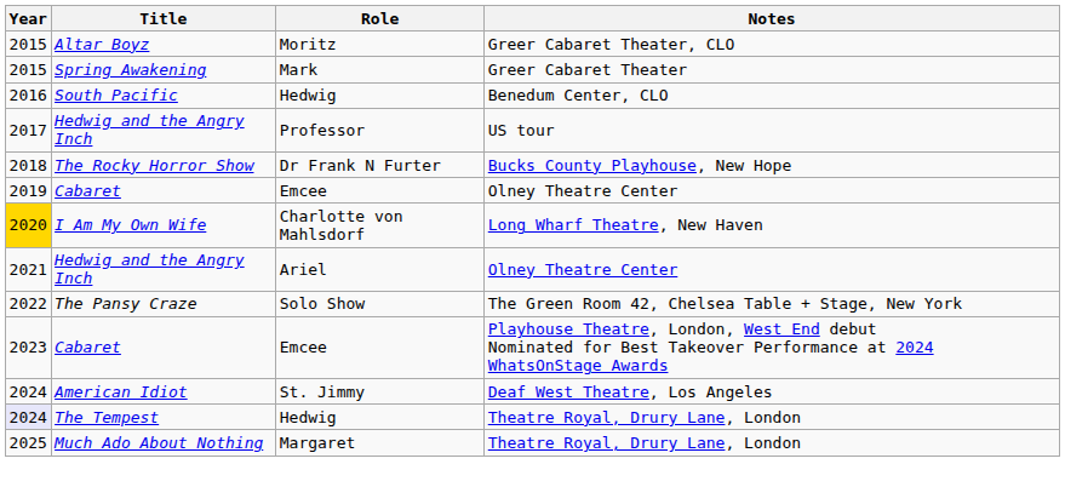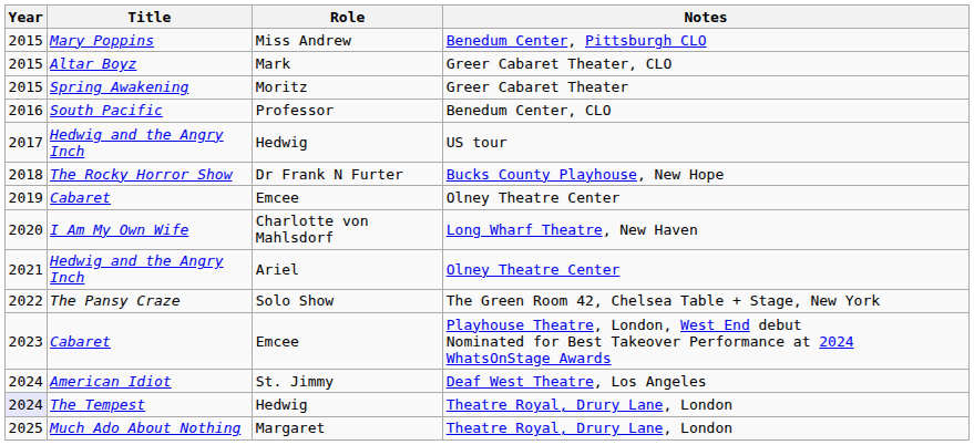 <table class="wikitable unsortable">
 <tr>
 <th scope="col">Year</th>
 <th scope="col">Title</th>
 <th scope="col">Role</th>
 <th scope="col">Notes</th>
 </tr>
 <tr>
 <td>2015</td>
+<td scope="row"><em><a href='#'>Mary Poppins</a></em></td>
+<td>Miss Andrew</td>
+<td><a href='#'>Benedum Center</a>, <a href='#'>Pittsburgh CLO</a></td>
+</tr>
+<tr>
+<td>2015</td>
 <td scope="row"><em><a href='#'>Altar Boyz</a></em></td>
-<td>Moritz</td>
+<td>Mark</td>
 <td>Greer Cabaret Theater, CLO</td>
 </tr>
 <tr>
 <td>2015</td>
 <td scope="row"><em><a href='#'>Spring Awakening</a></em></td>
-<td>Mark</td>
+<td>Moritz</td>
 <td>Greer Cabaret Theater</td>
 </tr>
 <tr>
 <td>2016</td>
 <td scope="row"><em><a href='#'>South Pacific</a></em></td>
-<td>Hedwig</td>
+<td>Professor</td>
 <td>Benedum Center, CLO</td>
 </tr>
 <tr>
 <td>2017</td>
 <td scope="row"><em><a href='#'>Hedwig and the Angry Inch</a></em></td>
-<td>Professor</td>
+<td>Hedwig</td>
 <td>US tour</td>
 </tr>
 <tr>
 <td>2018</td>
 <td scope="row"><em><a href='#'>The Rocky Horror Show</a></em></td>
 <td>Dr Frank N Furter</td>
 <td><a href='#'>Bucks County Playhouse</a>, New Hope</td>
 </tr>
 <tr>
 <td>2019</td>
 <td scope="row"><em><a href='#'>Cabaret</a></em></td>
 <td>Emcee</td>
 <td>Olney Theatre Center</td>
 </tr>
 <tr>
-<td style="background: gold;">2020</td>
+<td>2020</td>
 <td scope="row"><em><a href='#'>I Am My Own Wife</a></em></td>
 <td>Charlotte von Mahlsdorf</td>
 <td><a href='#'>Long Wharf Theatre</a>, New Haven</td>
 </tr>
 <tr>
 <td>2021</td>
 <td scope="row"><em><a href='#'>Hedwig and the Angry Inch</a></em></td>
 <td>Ariel</td>
 <td><a href='#'>Olney Theatre Center</a></td>
 </tr>
 <tr>
 <td>2022</td>
 <td scope="row"><em>The Pansy Craze</em></td>
 <td>Solo Show</td>
 <td>The Green Room 42, Chelsea Table + Stage, New York</td>
 </tr>
 <tr>
 <td>2023</td>
 <td scope="row"><em><a href='#'>Cabaret</a></em></td>
 <td>Emcee</td>
 <td><a href='#'>Playhouse Theatre</a>, London, <a href='#'>West End</a> debut<br>Nominated for Best Takeover Performance at <a href='#'>2024 WhatsOnStage Awards</a></td>
 </tr>
 <tr>
 </tr>
 <tr>
 <td>2024</td>
 <td scope="row"><em><a href='#'>American Idiot</a></em></td>
 <td>St. Jimmy</td>
 <td><a href='#'>Deaf West Theatre</a>, Los Angeles</td>
 </tr>
 <tr>
 </tr>
 <tr>
 <td style="background: lavender;">2024</td>
 <td scope="row"><em><a href='#'>The Tempest</a></em></td>
 <td>Hedwig</td>
 <td><a href='#'>Theatre Royal, Drury Lane</a>, London</td>
 </tr>
 <tr>
 </tr>
 <tr>
 <td>2025</td>
 <td scope="row"><em><a href='#'>Much Ado About Nothing</a></em></td>
 <td>Margaret</td>
 <td><a href='#'>Theatre Royal, Drury Lane</a>, London</td>
 </tr>
 <tr>
 </tr>
 </table>
